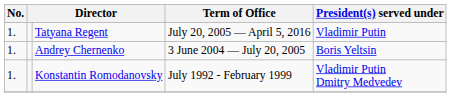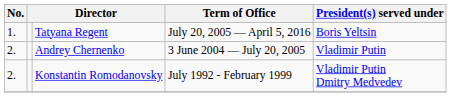 <table class="wikitable">
 <tr>
 <th>No.</th>
 <th colspan=2>Director</th>
 <th>Term of Office</th>
 <th><a href='#'>President(s)</a> served under</th>
 </tr>
 <tr>
 <td>1.</td>
 <td></td>
 <td><a href='#'>Tatyana Regent</a></td>
 <td>July 20, 2005 — April 5, 2016</td>
+<td><a href='#'>Boris Yeltsin</a></td>
+</tr>
+<tr>
+<td>2.</td>
+<td></td>
+<td><a href='#'>Andrey Chernenko</a></td>
+<td>3 June 2004 — July 20, 2005</td>
 <td><a href='#'>Vladimir Putin</a></td>
 </tr>
 <tr>
-<td>1.</td>
-<td></td>
-<td><a href='#'>Andrey Chernenko</a></td>
-<td>3 June 2004 — July 20, 2005</td>
-<td><a href='#'>Boris Yeltsin</a></td>
-</tr>
-<tr>
-<td>1.</td>
+<td>2.</td>
 <td></td>
 <td><a href='#'>Konstantin Romodanovsky</a></td>
 <td>July 1992 - February 1999</td>
 <td><a href='#'>Vladimir Putin</a><br><a href='#'>Dmitry Medvedev</a><br></td>
 </tr>
 <tr>
 </tr>
 </table>
